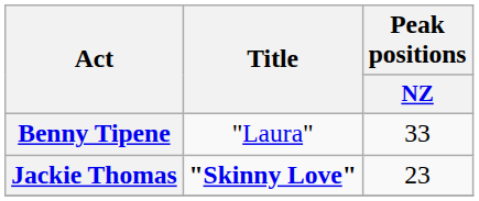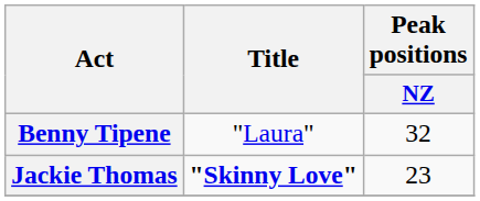 <table class="wikitable plainrowheaders" style="text-align:center;">
 <tr>
 <th scope="col" rowspan="2">Act</th>
 <th scope="col" rowspan="2">Title</th>
 <th scope="col" rowspan="1">Peak positions</th>
 </tr>
 <tr>
 <th scope="col" style="width:3em;font-size:90%;"><a href='#'>NZ</a><br></th>
 </tr>
 <tr>
 <th scope="row"><a href='#'>Benny Tipene</a></th>
 <td>"<a href='#'>Laura</a>"</td>
-<td>33</td>
+<td>32</td>
 </tr>
 <tr>
 <th scope="row"><a href='#'>Jackie Thomas</a></th>
 <td><strong>"<a href='#'>Skinny Love</a>"</strong></td>
 <td>23</td>
 </tr>
 <tr>
 </tr>
 </table>
